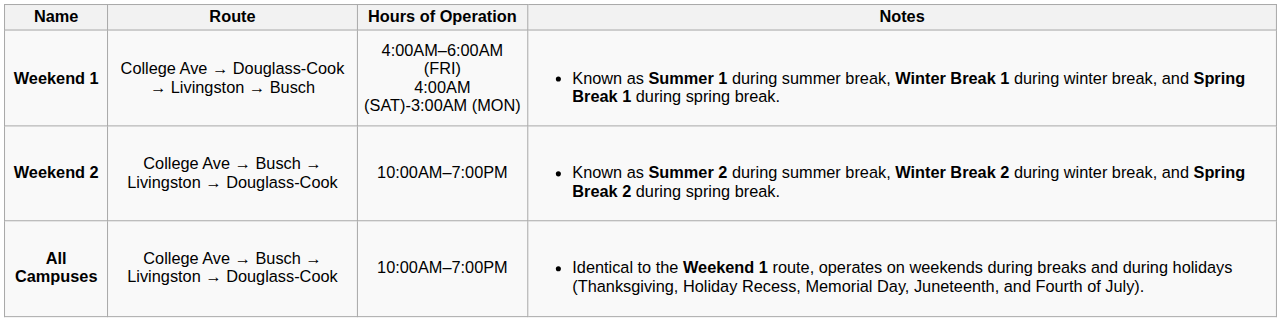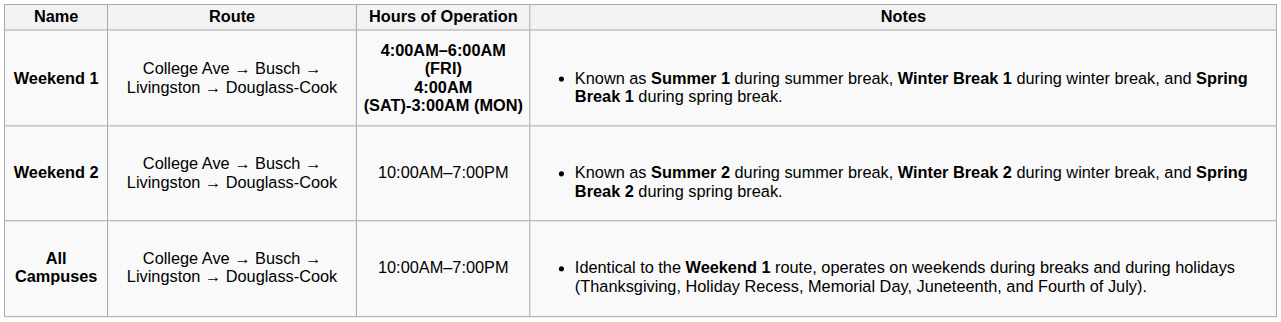 <table class="wikitable">
 <tr>
 <th>Name</th>
 <th>Route</th>
 <th>Hours of Operation</th>
 <th>Notes</th>
 </tr>
 <tr align="center">
 <td><strong>Weekend 1</strong></td>
-<td>College Ave → Douglass-Cook → Livingston → Busch</td>
-<td>4:00AM–6:00AM (FRI)<br>4:00AM (SAT)-3:00AM (MON)</td>
+<td>College Ave → Busch → Livingston → Douglass-Cook</td>
+<td><strong>4:00AM–6:00AM (FRI)<br>4:00AM (SAT)-3:00AM (MON)</strong></td>
 <td align="left"><br><ul><li>Known as <strong>Summer 1</strong> during summer break, <strong>Winter Break 1</strong> during winter break, and <strong>Spring Break 1</strong> during spring break.</li></ul></td>
 </tr>
 <tr align="center">
 <td><strong>Weekend 2</strong></td>
 <td>College Ave → Busch → Livingston → Douglass-Cook</td>
 <td>10:00AM–7:00PM</td>
 <td align="left"><br><ul><li>Known as <strong>Summer 2</strong> during summer break, <strong>Winter Break 2</strong> during winter break, and <strong>Spring Break 2</strong> during spring break.</li></ul></td>
 </tr>
 <tr align="center">
 <td><strong>All Campuses</strong></td>
 <td>College Ave → Busch → Livingston → Douglass-Cook</td>
 <td>10:00AM–7:00PM</td>
 <td align="left"><br><ul><li>Identical to the <strong>Weekend 1</strong> route, operates on weekends during breaks and during holidays (Thanksgiving, Holiday Recess, Memorial Day, Juneteenth, and Fourth of July).</li></ul></td>
 </tr>
 </table>
